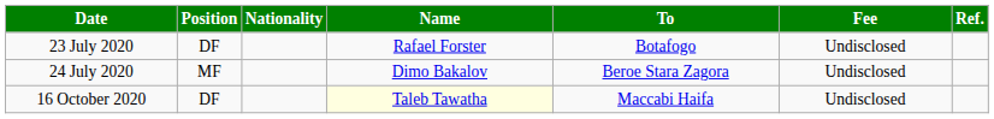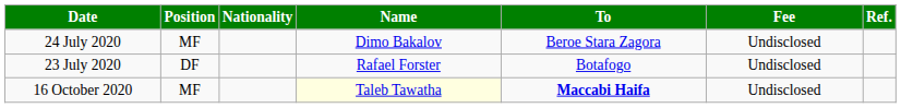 <table class="wikitable"  style="text-align:center; font-size:90%; ">
 <tr>
 <th style="background:green; color:white; width:150px;">Date</th>
 <th style="background:green; color:white; width:50px;">Position</th>
 <th style="background:green; color:white; width:50px;">Nationality</th>
 <th style="background:green; color:white; width:200px;">Name</th>
 <th style="background:green; color:white; width:200px;">To</th>
 <th style="background:green; color:white; width:150px;">Fee</th>
 <th style="background:green; color:white; width:25px;">Ref.</th>
 </tr>
 <tr>
+<td>24 July 2020</td>
+<td>MF</td>
+<td></td>
+<td><a href='#'>Dimo Bakalov</a></td>
+<td><a href='#'>Beroe Stara Zagora</a></td>
+<td>Undisclosed</td>
+<td></td>
+</tr>
+<tr>
 <td>23 July 2020</td>
 <td>DF</td>
 <td></td>
 <td><a href='#'>Rafael Forster</a></td>
 <td><a href='#'>Botafogo</a></td>
 <td>Undisclosed</td>
 <td></td>
 </tr>
 <tr>
-<td>24 July 2020</td>
+<td>16 October 2020</td>
 <td>MF</td>
 <td></td>
-<td><a href='#'>Dimo Bakalov</a></td>
-<td><a href='#'>Beroe Stara Zagora</a></td>
-<td>Undisclosed</td>
-<td></td>
-</tr>
-<tr>
-<td>16 October 2020</td>
-<td>DF</td>
-<td></td>
 <td style="background: lightyellow;"><a href='#'>Taleb Tawatha</a></td>
-<td><a href='#'>Maccabi Haifa</a></td>
+<td><strong><a href='#'>Maccabi Haifa</a></strong></td>
 <td>Undisclosed</td>
 <td></td>
 </tr>
 </table>
